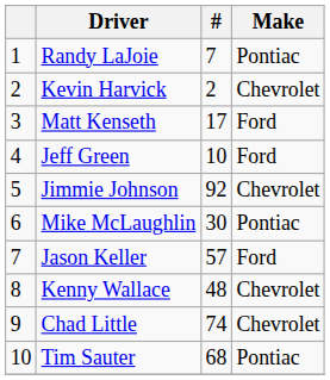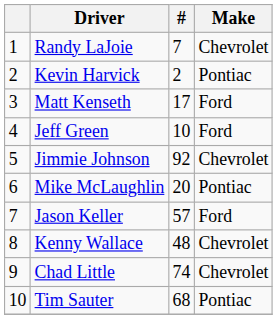 <table class="wikitable">
 <tr>
 <th></th>
 <th>Driver</th>
 <th>#</th>
 <th>Make</th>
 </tr>
 <tr>
 <td>1</td>
 <td><a href='#'>Randy LaJoie</a></td>
 <td>7</td>
-<td>Pontiac</td>
+<td>Chevrolet</td>
 </tr>
 <tr>
 <td>2</td>
 <td><a href='#'>Kevin Harvick</a></td>
 <td>2</td>
-<td>Chevrolet</td>
+<td>Pontiac</td>
 </tr>
 <tr>
 <td>3</td>
 <td><a href='#'>Matt Kenseth</a></td>
 <td>17</td>
 <td>Ford</td>
 </tr>
 <tr>
 <td>4</td>
 <td><a href='#'>Jeff Green</a></td>
 <td>10</td>
 <td>Ford</td>
 </tr>
 <tr>
 <td>5</td>
 <td><a href='#'>Jimmie Johnson</a></td>
 <td>92</td>
 <td>Chevrolet</td>
 </tr>
 <tr>
 <td>6</td>
 <td><a href='#'>Mike McLaughlin</a></td>
-<td>30</td>
+<td>20</td>
 <td>Pontiac</td>
 </tr>
 <tr>
 <td>7</td>
 <td><a href='#'>Jason Keller</a></td>
 <td>57</td>
 <td>Ford</td>
 </tr>
 <tr>
 <td>8</td>
 <td><a href='#'>Kenny Wallace</a></td>
 <td>48</td>
 <td>Chevrolet</td>
 </tr>
 <tr>
 <td>9</td>
 <td><a href='#'>Chad Little</a></td>
 <td>74</td>
 <td>Chevrolet</td>
 </tr>
 <tr>
 <td>10</td>
 <td><a href='#'>Tim Sauter</a></td>
 <td>68</td>
 <td>Pontiac</td>
 </tr>
 <tr>
 </tr>
 </table>
